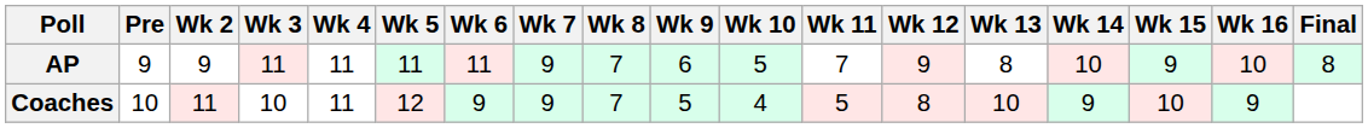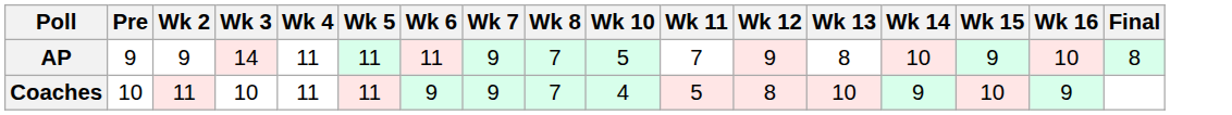 <table class="wikitable" style="white-space:nowrap;">
 <tr>
 <th>Poll</th>
 <th>Pre</th>
 <th>Wk 2</th>
 <th>Wk 3</th>
 <th>Wk 4</th>
 <th>Wk 5</th>
 <th>Wk 6</th>
 <th>Wk 7</th>
 <th>Wk 8</th>
-<th>Wk 9</th>
 <th>Wk 10</th>
 <th>Wk 11</th>
 <th>Wk 12</th>
 <th>Wk 13</th>
 <th>Wk 14</th>
 <th>Wk 15</th>
 <th>Wk 16</th>
 <th>Final</th>
 </tr>
 <tr style="text-align:center;">
 <th>AP</th>
 <td style="background:#FFF;">9</td>
 <td style="background:#FFF;">9</td>
-<td style="background:#FFE6E6;">11</td>
+<td style="background:#FFE6E6;">14</td>
 <td style="background:#FFF;">11</td>
 <td style="background:#D8FFEB;">11</td>
 <td style="background:#FFE6E6;">11</td>
 <td style="background:#D8FFEB;">9</td>
 <td style="background:#D8FFEB;">7</td>
-<td style="background:#D8FFEB;">6</td>
 <td style="background:#D8FFEB;">5</td>
 <td style="background:#FFF;">7</td>
 <td style="background:#FFE6E6;">9</td>
 <td style="background:#FFF;">8</td>
 <td style="background:#FFE6E6;">10</td>
 <td style="background:#D8FFEB;">9</td>
 <td style="background:#FFE6E6;">10</td>
 <td style="background:#D8FFEB;">8</td>
 </tr>
 <tr style="text-align:center;">
 <th>Coaches</th>
 <td style="background:#FFF;">10</td>
 <td style="background:#FFE6E6;">11</td>
 <td style="background:#FFF;">10</td>
 <td style="background:#FFF;">11</td>
-<td style="background:#FFE6E6;">12</td>
+<td style="background:#FFE6E6;">11</td>
 <td style="background:#D8FFEB;">9</td>
 <td style="background:#D8FFEB;">9</td>
 <td style="background:#D8FFEB;">7</td>
-<td style="background:#D8FFEB;">5</td>
 <td style="background:#D8FFEB;">4</td>
 <td style="background:#FFE6E6;">5</td>
 <td style="background:#FFE6E6;">8</td>
 <td style="background:#FFE6E6;">10</td>
 <td style="background:#D8FFEB;">9</td>
 <td style="background:#FFE6E6;">10</td>
 <td style="background:#D8FFEB;">9</td>
 <td style="background:#FFF;"></td>
 </tr>
 </table>
